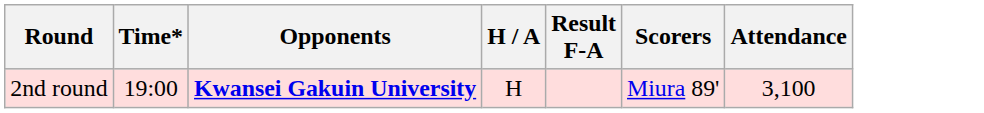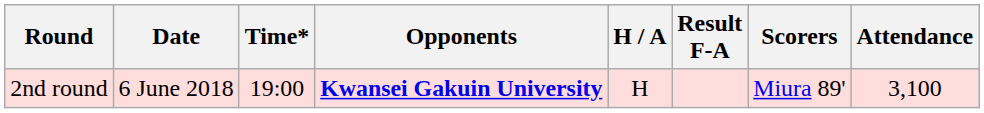 <table class="wikitable" style="text-align:center">
 <tr>
 <th>Round</th>
+<th>Date</th>
 <th>Time*</th>
 <th>Opponents</th>
 <th>H / A</th>
 <th>Result<br>F-A</th>
 <th>Scorers</th>
 <th>Attendance</th>
 </tr>
 <tr bgcolor="#ffdddd">
 <td>2nd round</td>
+<td>6 June 2018</td>
 <td>19:00</td>
 <td><strong><a href='#'>Kwansei Gakuin University</a></strong></td>
 <td>H</td>
 <td></td>
 <td><a href='#'>Miura</a> 89'</td>
 <td>3,100</td>
 </tr>
 </table>
